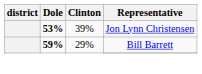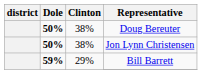 <table class=wikitable>
 <tr>
 <th>district</th>
 <th>Dole</th>
 <th>Clinton</th>
 <th>Representative</th>
 </tr>
 <tr align=center>
 <th></th>
-<td><strong>53%</strong></td>
-<td>39%</td>
+<td><strong>50%</strong></td>
+<td>38%</td>
+<td><a href='#'>Doug Bereuter</a></td>
+</tr>
+<tr align=center>
+<th></th>
+<td><strong>50%</strong></td>
+<td>38%</td>
 <td><a href='#'>Jon Lynn Christensen</a></td>
 </tr>
 <tr align=center>
 <th rowspan="2" ></th>
 <td rowspan=2><strong>59%</strong></td>
 <td rowspan=2>29%</td>
 <td><a href='#'>Bill Barrett</a></td>
 </tr>
 <tr align=center>
 </tr>
 </table>
